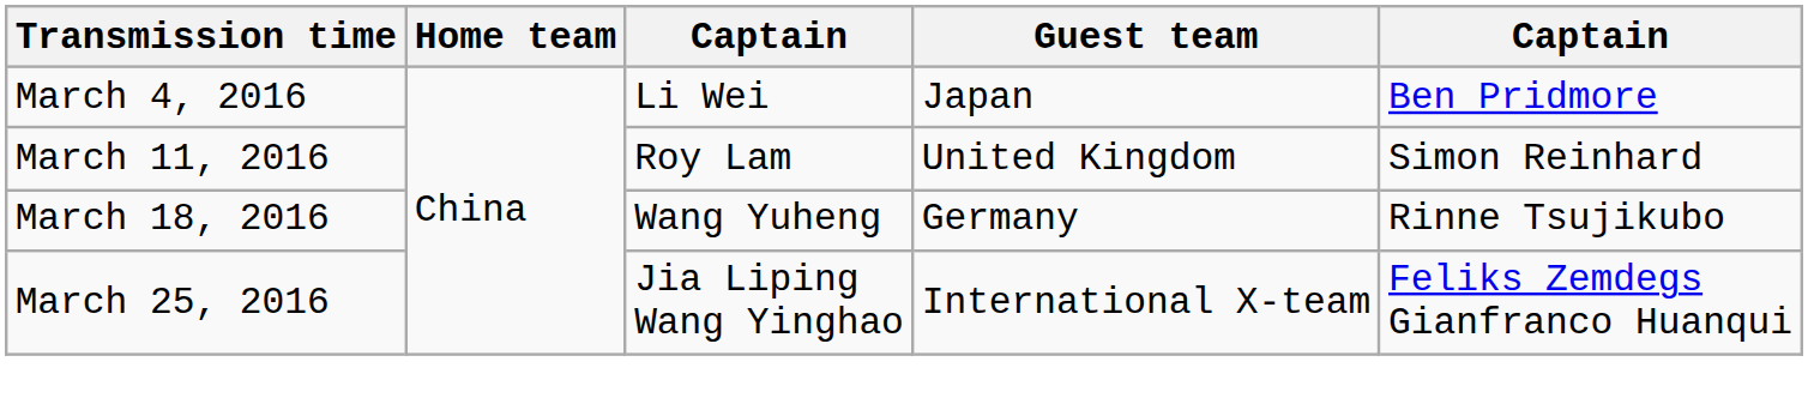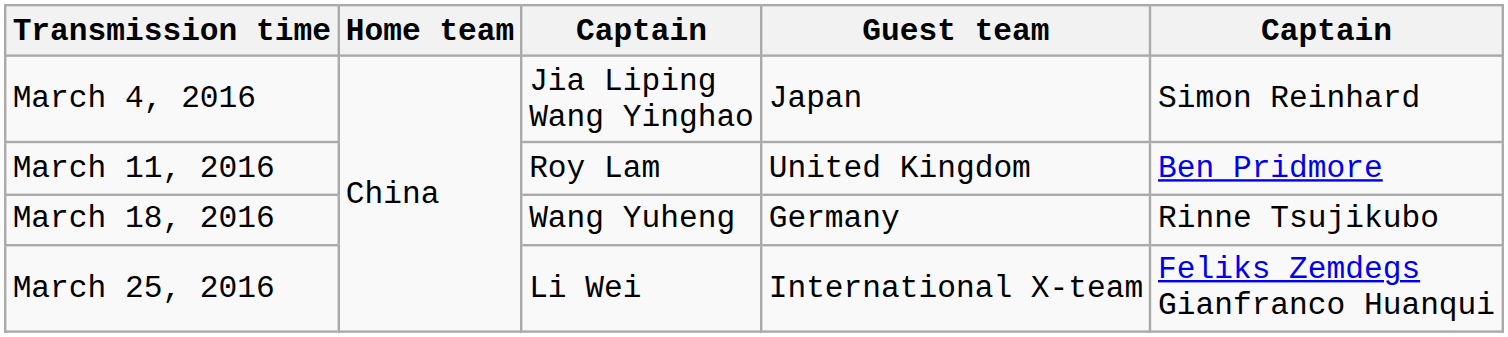 <table class="wikitable" text:align="center">
 <tr>
 <th>Transmission time</th>
 <th>Home team</th>
 <th>Captain</th>
 <th>Guest team</th>
 <th>Captain</th>
 </tr>
 <tr>
 <td>March 4, 2016</td>
 <td rowspan="4">China</td>
-<td>Li Wei</td>
+<td>Jia Liping<br>Wang Yinghao</td>
 <td>Japan</td>
-<td><a href='#'>Ben Pridmore</a></td>
+<td>Simon Reinhard</td>
 </tr>
 <tr>
 <td>March 11, 2016</td>
 <td>Roy Lam</td>
 <td>United Kingdom</td>
-<td>Simon Reinhard</td>
+<td><a href='#'>Ben Pridmore</a></td>
 </tr>
 <tr>
 <td>March 18, 2016</td>
 <td>Wang Yuheng</td>
 <td>Germany</td>
 <td>Rinne Tsujikubo</td>
 </tr>
 <tr>
 <td>March 25, 2016</td>
-<td>Jia Liping<br>Wang Yinghao</td>
+<td>Li Wei</td>
 <td>International X-team</td>
 <td><a href='#'>Feliks Zemdegs</a><br>Gianfranco Huanqui</td>
 </tr>
 </table>
